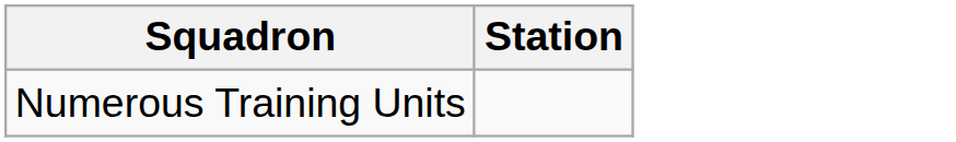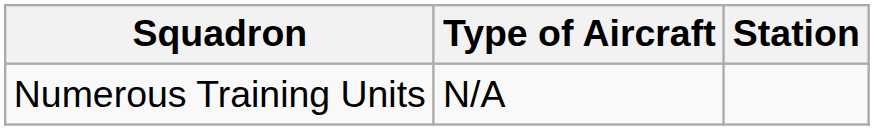 <table class="wikitable">
 <tr>
 <th>Squadron</th>
+<th>Type of Aircraft</th>
 <th>Station</th>
 </tr>
 <tr>
 <td>Numerous Training Units</td>
+<td>N/A</td>
 <td></td>
 </tr>
 </table>
